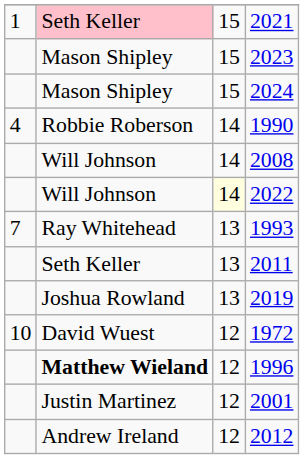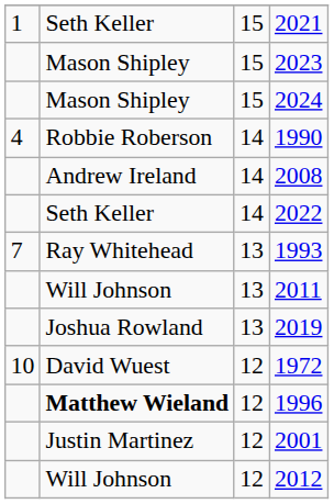 <table class="wikitable">
 <tr>
 </tr>
 <tr>
 <td>1</td>
-<td style="background: pink;">Seth Keller</td>
+<td>Seth Keller</td>
 <td>15</td>
 <td><a href='#'>2021</a></td>
 </tr>
 <tr>
 <td></td>
 <td>Mason Shipley</td>
 <td>15</td>
 <td><a href='#'>2023</a></td>
 </tr>
 <tr>
 <td></td>
 <td>Mason Shipley</td>
 <td>15</td>
 <td><a href='#'>2024</a></td>
 </tr>
 <tr>
 <td>4</td>
 <td>Robbie Roberson</td>
 <td>14</td>
 <td><a href='#'>1990</a></td>
 </tr>
 <tr>
 <td></td>
-<td>Will Johnson</td>
+<td>Andrew Ireland</td>
 <td>14</td>
 <td><a href='#'>2008</a></td>
 </tr>
 <tr>
 <td></td>
-<td>Will Johnson</td>
-<td style="background: lightyellow;">14</td>
+<td>Seth Keller</td>
+<td>14</td>
 <td><a href='#'>2022</a></td>
 </tr>
 <tr>
 <td>7</td>
 <td>Ray Whitehead</td>
 <td>13</td>
 <td><a href='#'>1993</a></td>
 </tr>
 <tr>
 <td></td>
-<td>Seth Keller</td>
+<td>Will Johnson</td>
 <td>13</td>
 <td><a href='#'>2011</a></td>
 </tr>
 <tr>
 <td></td>
 <td>Joshua Rowland</td>
 <td>13</td>
 <td><a href='#'>2019</a></td>
 </tr>
 <tr>
 <td>10</td>
 <td>David Wuest</td>
 <td>12</td>
 <td><a href='#'>1972</a></td>
 </tr>
 <tr>
 <td></td>
 <td><strong>Matthew Wieland</strong></td>
 <td>12</td>
 <td><a href='#'>1996</a></td>
 </tr>
 <tr>
 <td></td>
 <td>Justin Martinez</td>
 <td>12</td>
 <td><a href='#'>2001</a></td>
 </tr>
 <tr>
 <td></td>
-<td>Andrew Ireland</td>
+<td>Will Johnson</td>
 <td>12</td>
 <td><a href='#'>2012</a></td>
 </tr>
 </table>
